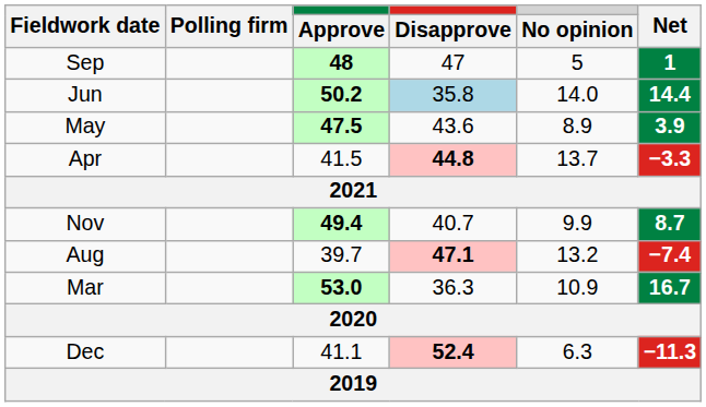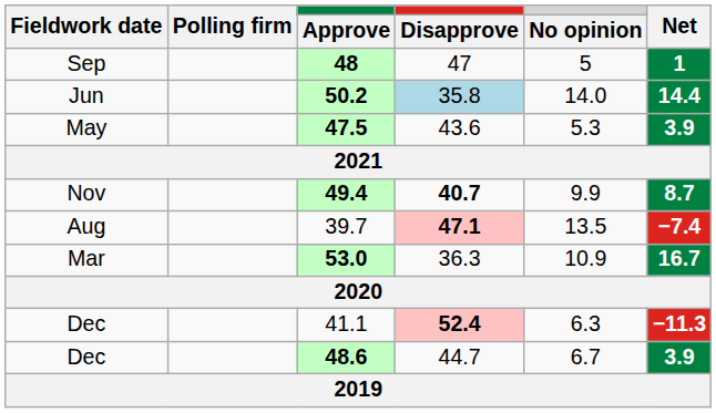 <table class="wikitable mw-collapsible" style="text-align:center; font-size:85%; line-height:14px;">
 <tr>
 <th rowspan="2">Fieldwork date</th>
 <th rowspan="2">Polling firm</th>
 <th style="background: #008142;"></th>
 <th style="background: #DC241F;"></th>
 <th style="background: lightgrey;"></th>
 <th rowspan="2">Net</th>
 </tr>
 <tr>
 <th>Approve</th>
 <th>Disapprove</th>
 <th>No opinion</th>
 </tr>
 <tr>
 <td>Sep</td>
 <td></td>
 <td style="background:#C2FFC2"><strong>48</strong></td>
 <td>47</td>
 <td>5</td>
 <th style="background:#008142; color:white;">1</th>
 </tr>
 <tr>
 <td>Jun</td>
 <td></td>
 <td style="background:#C2FFC2"><strong>50.2</strong></td>
 <td style="background: lightblue;">35.8</td>
 <td>14.0</td>
 <th style="background:#008142; color:white;">14.4</th>
 </tr>
 <tr>
 <td>May</td>
 <td></td>
 <td style="background:#C2FFC2"><strong>47.5</strong></td>
 <td>43.6</td>
-<td>8.9</td>
+<td>5.3</td>
 <th style="background:#008142; color:white;">3.9</th>
-</tr>
-<tr>
-<td>Apr</td>
-<td></td>
-<td>41.5</td>
-<td style="background:#FFC2C2"><strong>44.8</strong></td>
-<td>13.7</td>
-<th style="background:#DC241F; color:white;">−3.3</th>
 </tr>
 <tr>
 <th colspan="6">2021</th>
 </tr>
 <tr>
 <td>Nov</td>
 <td></td>
 <td style="background:#C2FFC2"><strong>49.4</strong></td>
-<td>40.7</td>
+<td><strong>40.7</strong></td>
 <td>9.9</td>
 <th style="background:#008142; color:white;">8.7</th>
 </tr>
 <tr>
 <td>Aug</td>
 <td></td>
 <td>39.7</td>
 <td style="background:#FFC2C2"><strong>47.1</strong></td>
-<td>13.2</td>
+<td>13.5</td>
 <th style="background:#DC241F; color:white;">−7.4</th>
 </tr>
 <tr>
 <td>Mar</td>
 <td></td>
 <td style="background:#C2FFC2"><strong>53.0</strong></td>
 <td>36.3</td>
 <td>10.9</td>
 <th style="background:#008142; color:white;">16.7</th>
 </tr>
 <tr>
 <th colspan="6">2020</th>
 </tr>
 <tr>
 <td>Dec</td>
 <td></td>
 <td>41.1</td>
 <td style="background:#FFC2C2"><strong>52.4</strong></td>
 <td>6.3</td>
 <th style="background:#DC241F; color:white;">−11.3</th>
 </tr>
 <tr>
+<td>Dec</td>
+<td></td>
+<td style="background:#C2FFC2"><strong>48.6</strong></td>
+<td>44.7</td>
+<td>6.7</td>
+<th style="background:#008142; color:white;">3.9</th>
+</tr>
+<tr>
 <th colspan="6">2019</th>
 </tr>
 </table>
